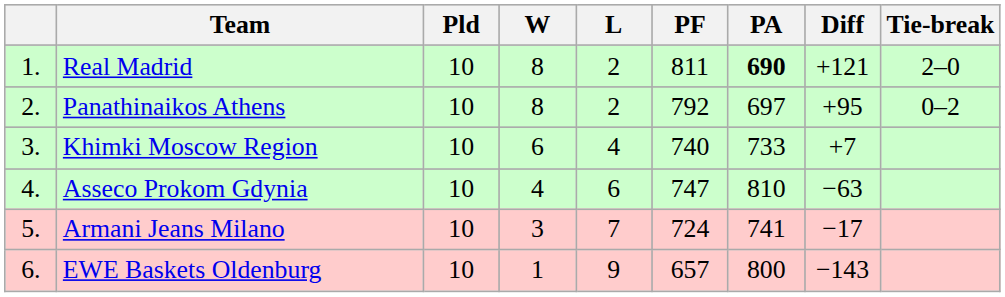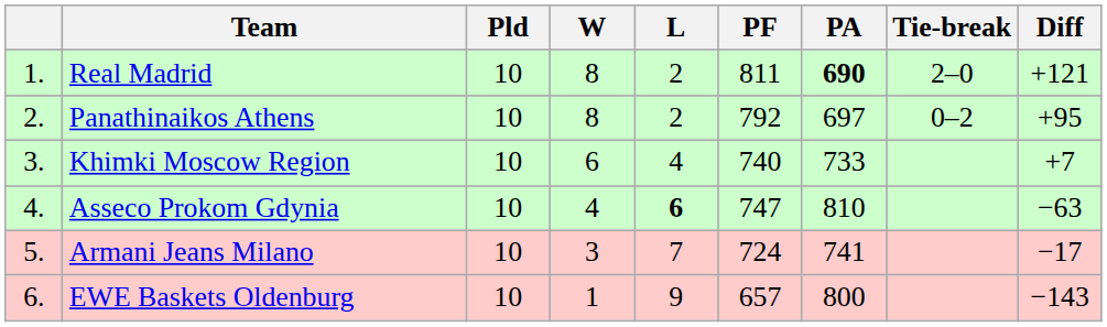 <table class="wikitable" style="text-align:center">
 <tr>
 <th width=25></th>
 <th width=220>Team</th>
 <th width=40>Pld</th>
 <th width=40>W</th>
 <th width=40>L</th>
 <th width=40>PF</th>
 <th width=40>PA</th>
+<th>Tie-break</th>
 <th width=40>Diff</th>
-<th>Tie-break</th>
 </tr>
 <tr style="background: #ccffcc;">
 <td>1.</td>
 <td align=left> <a href='#'>Real Madrid</a></td>
 <td>10</td>
 <td>8</td>
 <td>2</td>
 <td>811</td>
 <td><strong>690</strong></td>
+<td>2–0</td>
 <td>+121</td>
-<td>2–0</td>
 </tr>
 <tr style="background: #ccffcc;">
 <td>2.</td>
 <td align=left> <a href='#'>Panathinaikos Athens</a></td>
 <td>10</td>
 <td>8</td>
 <td>2</td>
 <td>792</td>
 <td>697</td>
+<td>0–2</td>
 <td>+95</td>
-<td>0–2</td>
 </tr>
 <tr style="background: #ccffcc;">
 <td>3.</td>
 <td align=left> <a href='#'>Khimki Moscow Region</a></td>
 <td>10</td>
 <td>6</td>
 <td>4</td>
 <td>740</td>
 <td>733</td>
+<td></td>
 <td>+7</td>
-<td></td>
 </tr>
 <tr style="background: #ccffcc;">
 <td>4.</td>
 <td align=left> <a href='#'>Asseco Prokom Gdynia</a></td>
 <td>10</td>
 <td>4</td>
-<td>6</td>
+<td><strong>6</strong></td>
 <td>747</td>
 <td>810</td>
+<td></td>
 <td>−63</td>
-<td></td>
 </tr>
 <tr style="background: #ffcccc;">
 <td>5.</td>
 <td align=left> <a href='#'>Armani Jeans Milano</a></td>
 <td>10</td>
 <td>3</td>
 <td>7</td>
 <td>724</td>
 <td>741</td>
+<td></td>
 <td>−17</td>
-<td></td>
 </tr>
 <tr style="background: #ffcccc;">
 <td>6.</td>
 <td align=left> <a href='#'>EWE Baskets Oldenburg</a></td>
 <td>10</td>
 <td>1</td>
 <td>9</td>
 <td>657</td>
 <td>800</td>
+<td></td>
 <td>−143</td>
-<td></td>
 </tr>
 </table>
